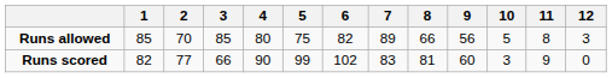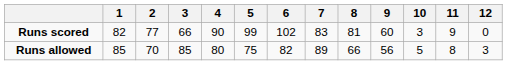 <table class="wikitable" style="text-align:center; width:54%" align="center">
 <tr>
 <th style="width:12%"></th>
 <th style="width:4%">1</th>
 <th style="width:4%">2</th>
 <th style="width:4%">3</th>
 <th style="width:4%">4</th>
 <th style="width:4%">5</th>
 <th style="width:4%">6</th>
 <th style="width:4%">7</th>
 <th style="width:4%">8</th>
 <th style="width:4%">9</th>
 <th style="width:4%">10</th>
 <th style="width:4%">11</th>
 <th style="width:4%">12</th>
 </tr>
 <tr>
+<td><strong>Runs scored</strong></td>
+<td>82</td>
+<td>77</td>
+<td>66</td>
+<td>90</td>
+<td>99</td>
+<td>102</td>
+<td>83</td>
+<td>81</td>
+<td>60</td>
+<td>3</td>
+<td>9</td>
+<td>0</td>
+</tr>
+<tr>
 <td><strong>Runs allowed</strong></td>
 <td>85</td>
 <td>70</td>
 <td>85</td>
 <td>80</td>
 <td>75</td>
 <td>82</td>
 <td>89</td>
 <td>66</td>
 <td>56</td>
 <td>5</td>
 <td>8</td>
 <td>3</td>
 </tr>
-<tr>
-<td><strong>Runs scored</strong></td>
-<td>82</td>
-<td>77</td>
-<td>66</td>
-<td>90</td>
-<td>99</td>
-<td>102</td>
-<td>83</td>
-<td>81</td>
-<td>60</td>
-<td>3</td>
-<td>9</td>
-<td>0</td>
-</tr>
 </table>
